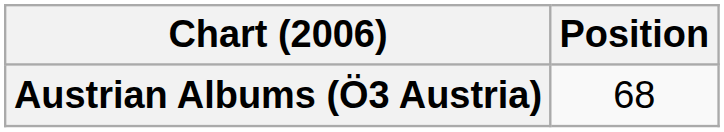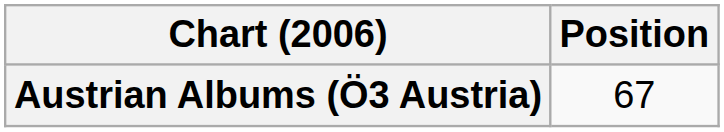 <table class="wikitable plainrowheaders" style="text-align:center">
 <tr>
 <th scope="col">Chart (2006)</th>
 <th scope="col">Position</th>
 </tr>
 <tr>
 <th scope="row">Austrian Albums (Ö3 Austria)</th>
-<td>68</td>
+<td>67</td>
 </tr>
 </table>
